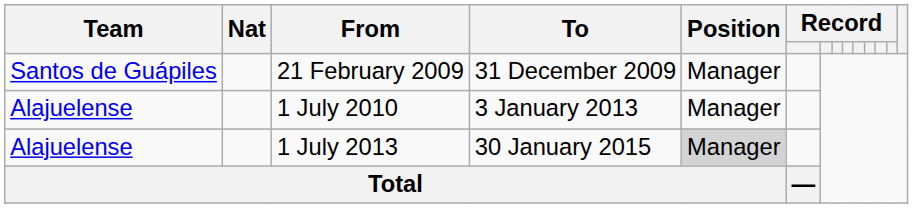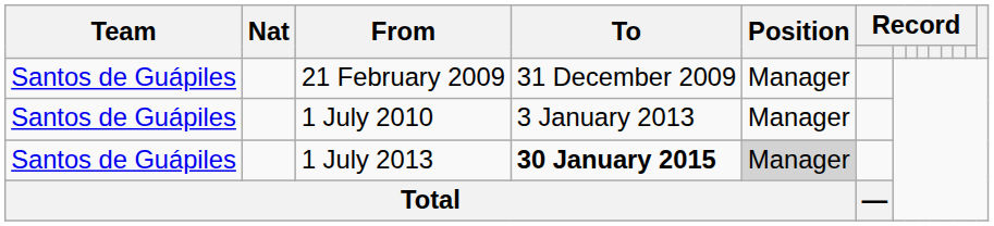 <table class="wikitable" style="text-align: center">
 <tr>
 <th rowspan="2">Team</th>
 <th rowspan="2">Nat</th>
 <th rowspan="2">From</th>
 <th rowspan="2">To</th>
 <th rowspan="2">Position</th>
 <th colspan="8">Record</th>
 <th rowspan=2></th>
 </tr>
 <tr>
 <th></th>
 <th></th>
 <th></th>
 <th></th>
 <th></th>
 <th></th>
 <th></th>
 <th></th>
 </tr>
 <tr>
 <td align="left"><a href='#'>Santos de Guápiles</a></td>
 <td></td>
 <td align=left>21 February 2009</td>
 <td align=left>31 December 2009</td>
 <td align=left>Manager<br></td>
 <td></td>
 </tr>
 <tr>
-<td align="left"><a href='#'>Alajuelense</a></td>
+<td align="left"><a href='#'>Santos de Guápiles</a></td>
 <td></td>
 <td align=left>1 July 2010</td>
 <td align=left>3 January 2013</td>
 <td align=left>Manager<br></td>
 <td></td>
 </tr>
 <tr>
-<td align="left"><a href='#'>Alajuelense</a></td>
+<td align="left"><a href='#'>Santos de Guápiles</a></td>
 <td></td>
 <td align=left>1 July 2013</td>
-<td align=left>30 January 2015</td>
+<td align=left><strong>30 January 2015</strong></td>
 <td align=left style="background: lightgrey;">Manager<br></td>
 <td></td>
 </tr>
 <tr>
 <th colspan=5>Total<br></th>
 <th>—</th>
 </tr>
 </table>
